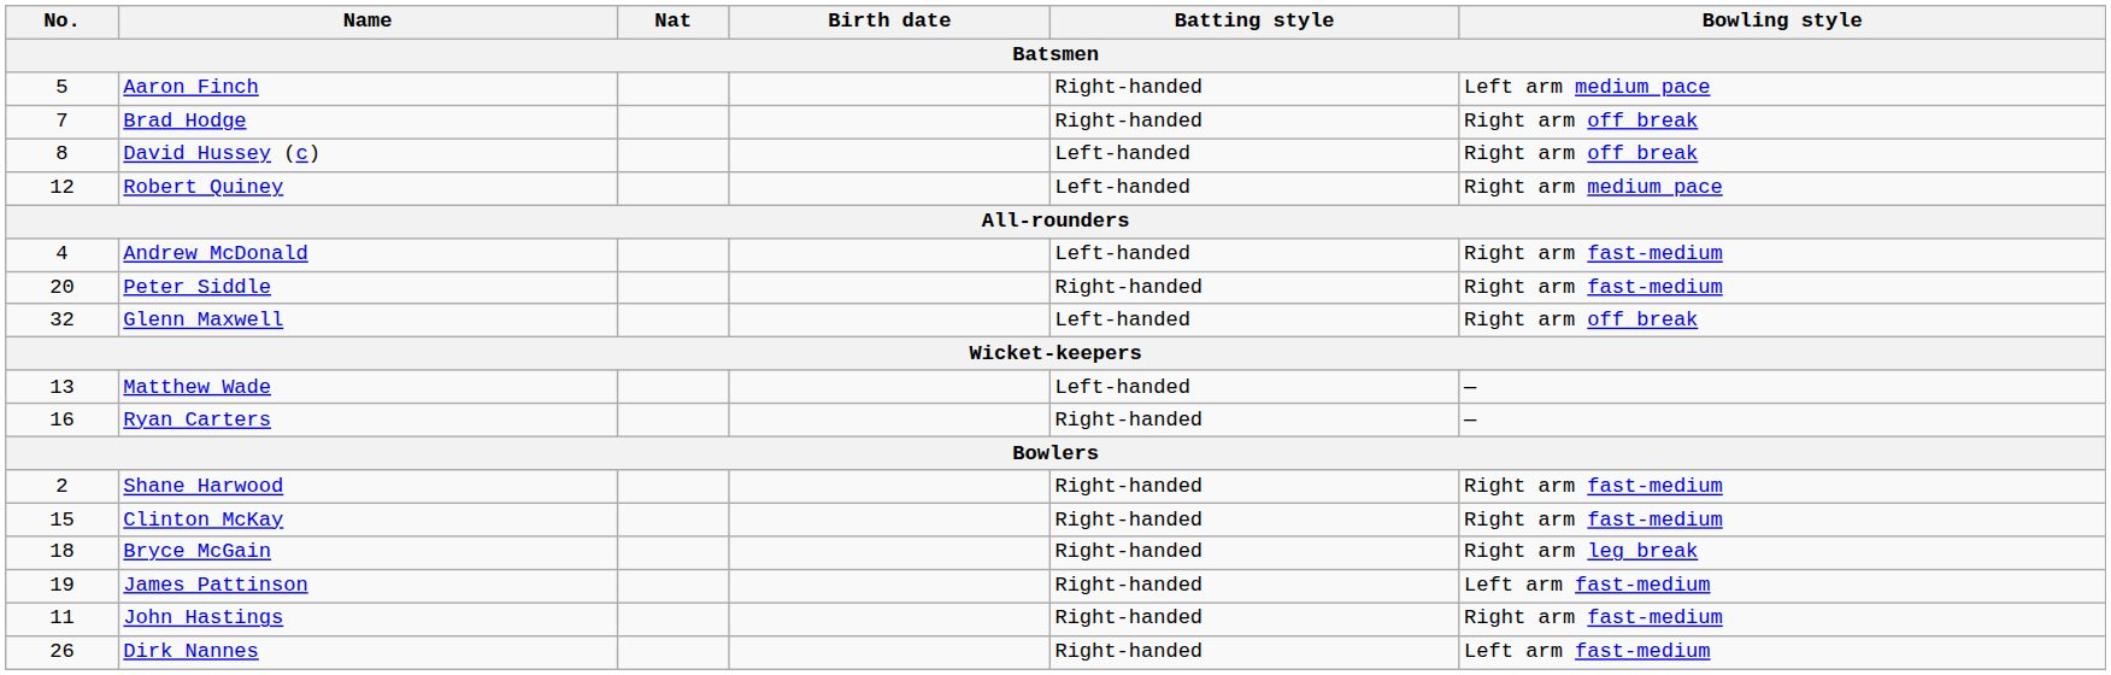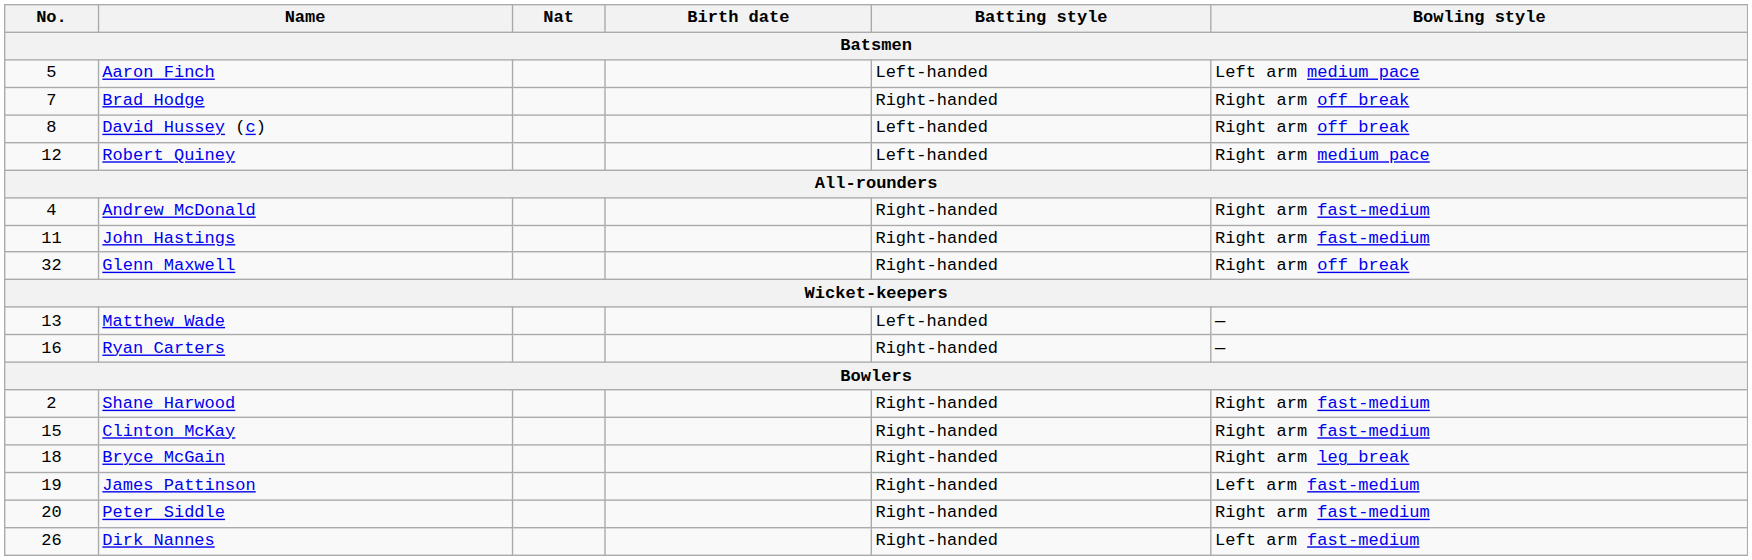 <table class="wikitable" style="font-size:95%;" width="100%">
 <tr>
 <th>No.</th>
 <th>Name</th>
 <th>Nat</th>
 <th>Birth date</th>
 <th>Batting style</th>
 <th>Bowling style</th>
 </tr>
 <tr>
 <th colspan="6">Batsmen</th>
 </tr>
 <tr>
 <td style="text-align:center">5</td>
 <td><a href='#'>Aaron Finch</a></td>
 <td style="text-align:center"></td>
 <td></td>
-<td>Right-handed</td>
+<td>Left-handed</td>
 <td>Left arm <a href='#'>medium pace</a></td>
 </tr>
 <tr>
 <td style="text-align:center">7</td>
 <td><a href='#'>Brad Hodge</a></td>
 <td style="text-align:center"></td>
 <td></td>
 <td>Right-handed</td>
 <td>Right arm <a href='#'>off break</a></td>
 </tr>
 <tr>
 <td style="text-align:center">8</td>
 <td><a href='#'>David Hussey</a> (<a href='#'>c</a>)</td>
 <td style="text-align:center"></td>
 <td></td>
 <td>Left-handed</td>
 <td>Right arm <a href='#'>off break</a></td>
 </tr>
 <tr>
 <td style="text-align:center">12</td>
 <td><a href='#'>Robert Quiney</a></td>
 <td style="text-align:center"></td>
 <td></td>
 <td>Left-handed</td>
 <td>Right arm <a href='#'>medium pace</a></td>
 </tr>
 <tr>
 <th colspan="6">All-rounders</th>
 </tr>
 <tr>
 <td style="text-align:center">4</td>
 <td><a href='#'>Andrew McDonald</a></td>
 <td style="text-align:center"></td>
 <td></td>
-<td>Left-handed</td>
+<td>Right-handed</td>
 <td>Right arm <a href='#'>fast-medium</a></td>
 </tr>
 <tr>
-<td style="text-align:center">20</td>
-<td><a href='#'>Peter Siddle</a></td>
+<td style="text-align:center">11</td>
+<td><a href='#'>John Hastings</a></td>
 <td style="text-align:center"></td>
 <td></td>
 <td>Right-handed</td>
 <td>Right arm <a href='#'>fast-medium</a></td>
 </tr>
 <tr>
 <td style="text-align:center">32</td>
 <td><a href='#'>Glenn Maxwell</a></td>
 <td style="text-align:center"></td>
 <td></td>
-<td>Left-handed</td>
+<td>Right-handed</td>
 <td>Right arm <a href='#'>off break</a></td>
 </tr>
 <tr>
 <th colspan="6">Wicket-keepers</th>
 </tr>
 <tr>
 <td style="text-align:center">13</td>
 <td><a href='#'>Matthew Wade</a></td>
 <td style="text-align:center"></td>
 <td></td>
 <td>Left-handed</td>
 <td>—</td>
 </tr>
 <tr>
 <td style="text-align:center">16</td>
 <td><a href='#'>Ryan Carters</a></td>
 <td style="text-align:center"></td>
 <td></td>
 <td>Right-handed</td>
 <td>—</td>
 </tr>
 <tr>
 <th colspan="6">Bowlers</th>
 </tr>
 <tr>
 <td style="text-align:center">2</td>
 <td><a href='#'>Shane Harwood</a></td>
 <td style="text-align:center"></td>
 <td></td>
 <td>Right-handed</td>
 <td>Right arm <a href='#'>fast-medium</a></td>
 </tr>
 <tr>
 <td style="text-align:center">15</td>
 <td><a href='#'>Clinton McKay</a></td>
 <td style="text-align:center"></td>
 <td></td>
 <td>Right-handed</td>
 <td>Right arm <a href='#'>fast-medium</a></td>
 </tr>
 <tr>
 <td style="text-align:center">18</td>
 <td><a href='#'>Bryce McGain</a></td>
 <td style="text-align:center"></td>
 <td></td>
 <td>Right-handed</td>
 <td>Right arm <a href='#'>leg break</a></td>
 </tr>
 <tr>
 <td style="text-align:center">19</td>
 <td><a href='#'>James Pattinson</a></td>
 <td style="text-align:center"></td>
 <td></td>
 <td>Right-handed</td>
 <td>Left arm <a href='#'>fast-medium</a></td>
 </tr>
 <tr>
-<td style="text-align:center">11</td>
-<td><a href='#'>John Hastings</a></td>
+<td style="text-align:center">20</td>
+<td><a href='#'>Peter Siddle</a></td>
 <td style="text-align:center"></td>
 <td></td>
 <td>Right-handed</td>
 <td>Right arm <a href='#'>fast-medium</a></td>
 </tr>
 <tr>
 <td style="text-align:center">26</td>
 <td><a href='#'>Dirk Nannes</a></td>
 <td style="text-align:center"></td>
 <td></td>
 <td>Right-handed</td>
 <td>Left arm <a href='#'>fast-medium</a></td>
 </tr>
 </table>
